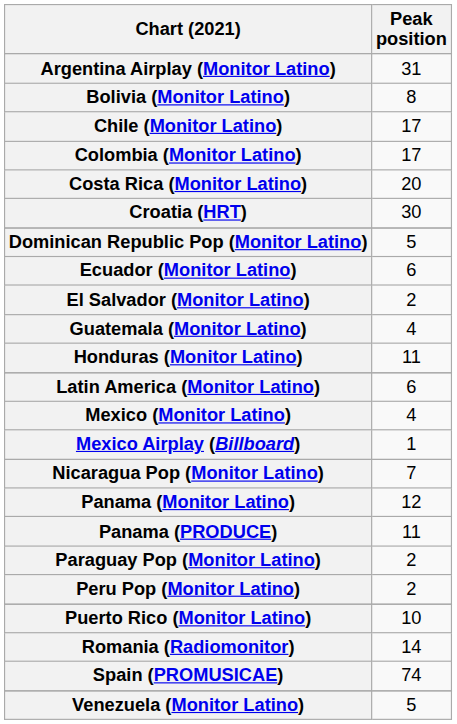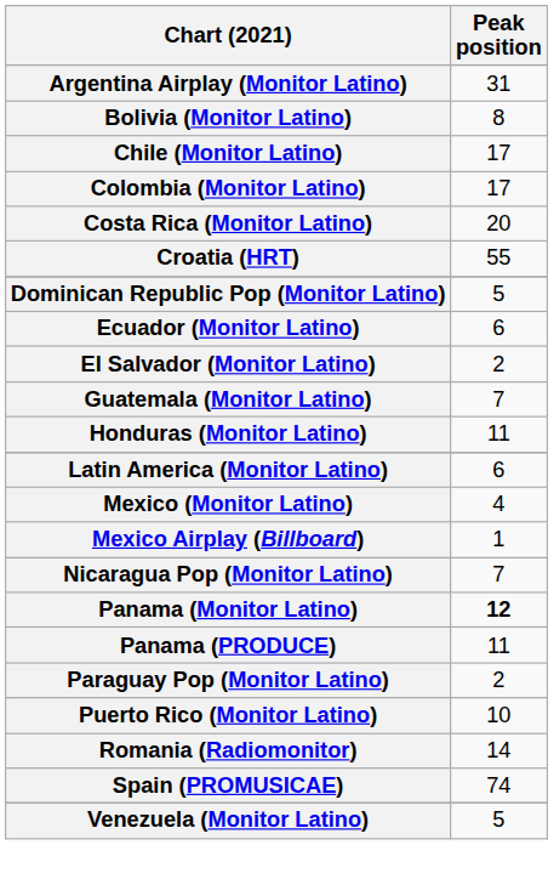 <table class="wikitable sortable plainrowheaders" style="text-align:center">
 <tr>
 <th scope="col">Chart (2021)</th>
 <th scope="col">Peak<br>position</th>
 </tr>
 <tr>
 </tr>
 <tr>
 <th scope="row">Argentina Airplay (<a href='#'>Monitor Latino</a>)</th>
 <td>31</td>
 </tr>
 <tr>
 <th scope="row">Bolivia (<a href='#'>Monitor Latino</a>)</th>
 <td>8</td>
 </tr>
 <tr>
 <th scope="row">Chile (<a href='#'>Monitor Latino</a>)</th>
 <td>17</td>
 </tr>
 <tr>
 <th scope="row">Colombia (<a href='#'>Monitor Latino</a>)</th>
 <td>17</td>
 </tr>
 <tr>
 <th scope="row">Costa Rica (<a href='#'>Monitor Latino</a>)</th>
 <td>20</td>
 </tr>
 <tr>
 <th scope="row">Croatia (<a href='#'>HRT</a>)</th>
-<td>30</td>
+<td>55</td>
 </tr>
 <tr>
 </tr>
 <tr>
 <th scope="row">Dominican Republic Pop (<a href='#'>Monitor Latino</a>)</th>
 <td>5</td>
 </tr>
 <tr>
 <th scope="row">Ecuador (<a href='#'>Monitor Latino</a>)</th>
 <td>6</td>
 </tr>
 <tr>
 <th scope="row">El Salvador (<a href='#'>Monitor Latino</a>)</th>
 <td>2</td>
 </tr>
 <tr>
 <th scope="row">Guatemala (<a href='#'>Monitor Latino</a>)</th>
-<td>4</td>
+<td>7</td>
 </tr>
 <tr>
 <th scope="row">Honduras (<a href='#'>Monitor Latino</a>)</th>
 <td>11</td>
 </tr>
 <tr>
 </tr>
 <tr>
 <th scope="row">Latin America (<a href='#'>Monitor Latino</a>)</th>
 <td>6</td>
 </tr>
 <tr>
 <th scope="row">Mexico (<a href='#'>Monitor Latino</a>)</th>
 <td>4</td>
 </tr>
 <tr>
 <th scope="row"><a href='#'>Mexico Airplay</a> (<em><a href='#'>Billboard</a></em>)</th>
 <td>1</td>
 </tr>
 <tr>
 </tr>
 <tr>
 </tr>
 <tr>
 <th scope="row">Nicaragua Pop (<a href='#'>Monitor Latino</a>)</th>
 <td>7</td>
 </tr>
 <tr>
 <th scope="row">Panama (<a href='#'>Monitor Latino</a>)</th>
-<td>12</td>
+<td><strong>12</strong></td>
 </tr>
 <tr>
 <th scope="row">Panama (<a href='#'>PRODUCE</a>)</th>
 <td>11</td>
 </tr>
 <tr>
 <th scope="row">Paraguay Pop (<a href='#'>Monitor Latino</a>)</th>
-<td>2</td>
-</tr>
-<tr>
-<th scope="row">Peru Pop (<a href='#'>Monitor Latino</a>)</th>
 <td>2</td>
 </tr>
 <tr>
 </tr>
 <tr>
 <th scope="row">Puerto Rico (<a href='#'>Monitor Latino</a>)</th>
 <td>10</td>
 </tr>
 <tr>
 <th scope="row">Romania (<a href='#'>Radiomonitor</a>)</th>
 <td>14</td>
 </tr>
 <tr>
 <th scope="row">Spain (<a href='#'>PROMUSICAE</a>)</th>
 <td>74</td>
 </tr>
 <tr>
 </tr>
 <tr>
 </tr>
 <tr>
 </tr>
 <tr>
 </tr>
 <tr>
 </tr>
 <tr>
 <th scope="row">Venezuela (<a href='#'>Monitor Latino</a>)</th>
 <td>5</td>
 </tr>
 </table>
